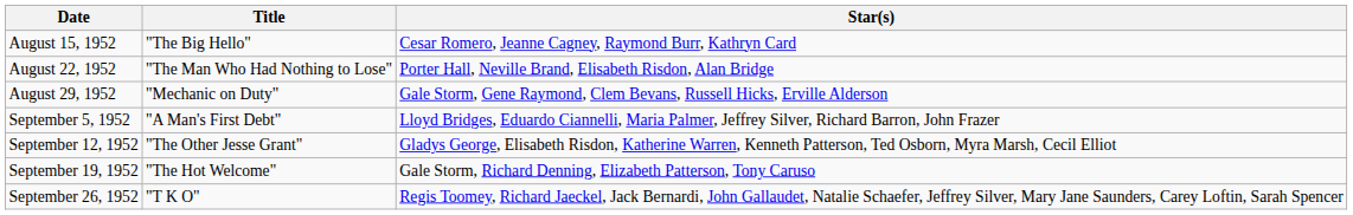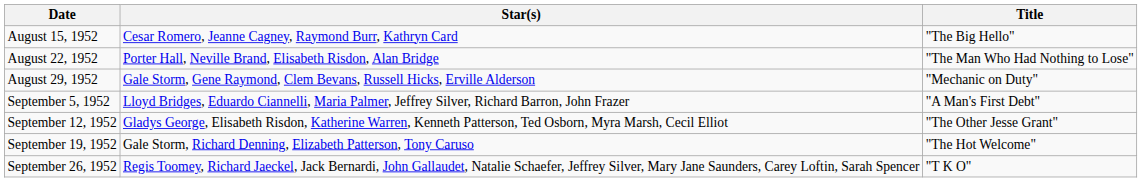 <table class="wikitable">
 <tr>
 <th>Date</th>
+<th>Star(s)</th>
 <th>Title</th>
-<th>Star(s)</th>
 </tr>
 <tr>
 <td>August 15, 1952</td>
+<td><a href='#'>Cesar Romero</a>, <a href='#'>Jeanne Cagney</a>, <a href='#'>Raymond Burr</a>, <a href='#'>Kathryn Card</a></td>
 <td>"The Big Hello"</td>
-<td><a href='#'>Cesar Romero</a>, <a href='#'>Jeanne Cagney</a>, <a href='#'>Raymond Burr</a>, <a href='#'>Kathryn Card</a></td>
 </tr>
 <tr>
 <td>August 22, 1952</td>
+<td><a href='#'>Porter Hall</a>, <a href='#'>Neville Brand</a>, <a href='#'>Elisabeth Risdon</a>, <a href='#'>Alan Bridge</a></td>
 <td>"The Man Who Had Nothing to Lose"</td>
-<td><a href='#'>Porter Hall</a>, <a href='#'>Neville Brand</a>, <a href='#'>Elisabeth Risdon</a>, <a href='#'>Alan Bridge</a></td>
 </tr>
 <tr>
 <td>August 29, 1952</td>
+<td><a href='#'>Gale Storm</a>, <a href='#'>Gene Raymond</a>, <a href='#'>Clem Bevans</a>, <a href='#'>Russell Hicks</a>, <a href='#'>Erville Alderson</a></td>
 <td>"Mechanic on Duty"</td>
-<td><a href='#'>Gale Storm</a>, <a href='#'>Gene Raymond</a>, <a href='#'>Clem Bevans</a>, <a href='#'>Russell Hicks</a>, <a href='#'>Erville Alderson</a></td>
 </tr>
 <tr>
 <td>September 5, 1952</td>
+<td><a href='#'>Lloyd Bridges</a>, <a href='#'>Eduardo Ciannelli</a>, <a href='#'>Maria Palmer</a>, Jeffrey Silver, Richard Barron, John Frazer</td>
 <td>"A Man's First Debt"</td>
-<td><a href='#'>Lloyd Bridges</a>, <a href='#'>Eduardo Ciannelli</a>, <a href='#'>Maria Palmer</a>, Jeffrey Silver, Richard Barron, John Frazer</td>
 </tr>
 <tr>
 <td>September 12, 1952</td>
+<td><a href='#'>Gladys George</a>, Elisabeth Risdon, <a href='#'>Katherine Warren</a>, Kenneth Patterson, Ted Osborn, Myra Marsh, Cecil Elliot</td>
 <td>"The Other Jesse Grant"</td>
-<td><a href='#'>Gladys George</a>, Elisabeth Risdon, <a href='#'>Katherine Warren</a>, Kenneth Patterson, Ted Osborn, Myra Marsh, Cecil Elliot</td>
 </tr>
 <tr>
 <td>September 19, 1952</td>
+<td>Gale Storm, <a href='#'>Richard Denning</a>, <a href='#'>Elizabeth Patterson</a>, <a href='#'>Tony Caruso</a></td>
 <td>"The Hot Welcome"</td>
-<td>Gale Storm, <a href='#'>Richard Denning</a>, <a href='#'>Elizabeth Patterson</a>, <a href='#'>Tony Caruso</a></td>
 </tr>
 <tr>
 <td>September 26, 1952</td>
+<td><a href='#'>Regis Toomey</a>, <a href='#'>Richard Jaeckel</a>, Jack Bernardi, <a href='#'>John Gallaudet</a>, Natalie Schaefer, Jeffrey Silver, Mary Jane Saunders, Carey Loftin, Sarah Spencer</td>
 <td>"T K O"</td>
-<td><a href='#'>Regis Toomey</a>, <a href='#'>Richard Jaeckel</a>, Jack Bernardi, <a href='#'>John Gallaudet</a>, Natalie Schaefer, Jeffrey Silver, Mary Jane Saunders, Carey Loftin, Sarah Spencer</td>
 </tr>
 </table>
